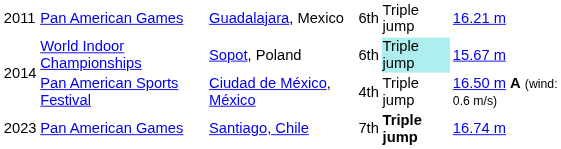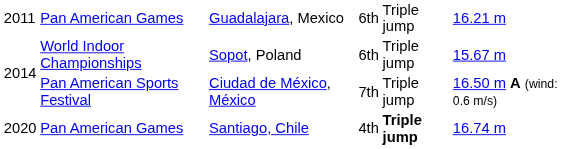 <table>
 <tr>
 <td>2011</td>
 <td><a href='#'>Pan American Games</a></td>
 <td><a href='#'>Guadalajara</a>, Mexico</td>
 <td>6th</td>
 <td>Triple jump</td>
 <td><a href='#'>16.21 m</a></td>
 </tr>
 <tr>
 <td rowspan=2>2014</td>
 <td><a href='#'>World Indoor Championships</a></td>
 <td><a href='#'>Sopot</a>, Poland</td>
 <td>6th</td>
-<td style="background: paleturquoise;">Triple jump</td>
+<td>Triple jump</td>
 <td><a href='#'>15.67 m</a></td>
 </tr>
 <tr>
 <td><a href='#'>Pan American Sports Festival</a></td>
 <td><a href='#'>Ciudad de México</a>, <a href='#'>México</a></td>
-<td>4th</td>
+<td>7th</td>
 <td>Triple jump</td>
 <td><a href='#'>16.50 m</a>  <strong>A</strong> <small>(wind: 0.6 m/s)</small></td>
 </tr>
 <tr>
-<td>2023</td>
+<td>2020</td>
 <td><a href='#'>Pan American Games</a></td>
 <td><a href='#'>Santiago, Chile</a></td>
-<td>7th</td>
+<td>4th</td>
 <td><strong>Triple jump</strong></td>
 <td><a href='#'>16.74 m</a></td>
 </tr>
 </table>
